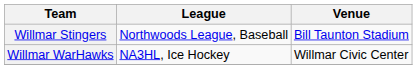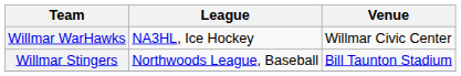 <table class="wikitable">
 <tr>
 <th scope="col">Team</th>
 <th scope="col">League</th>
 <th scope="col">Venue</th>
 </tr>
 <tr>
+<th scope="row" style="font-weight: normal;"><a href='#'>Willmar WarHawks</a></th>
+<td><a href='#'>NA3HL</a>, Ice Hockey</td>
+<td>Willmar Civic Center</td>
+</tr>
+<tr>
 <th scope="row" style="font-weight: normal;"><a href='#'>Willmar Stingers</a></th>
 <td><a href='#'>Northwoods League</a>, Baseball</td>
 <td><a href='#'>Bill Taunton Stadium</a></td>
 </tr>
 <tr>
-<th scope="row" style="font-weight: normal;"><a href='#'>Willmar WarHawks</a></th>
-<td><a href='#'>NA3HL</a>, Ice Hockey</td>
-<td>Willmar Civic Center</td>
-</tr>
-<tr>
 </tr>
 </table>
